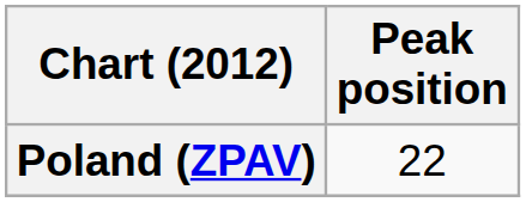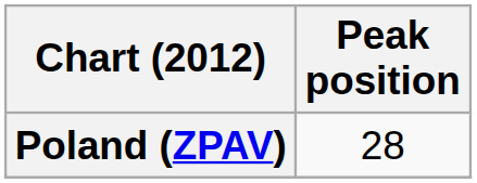 <table class="wikitable sortable plainrowheaders" style="text-align:center">
 <tr>
 <th scope="col">Chart (2012)</th>
 <th scope="col">Peak<br>position</th>
 </tr>
 <tr>
 <th scope="row">Poland (<a href='#'>ZPAV</a>)</th>
-<td style="text-align:center;">22</td>
+<td style="text-align:center;">28</td>
 </tr>
 <tr>
 </tr>
 </table>
